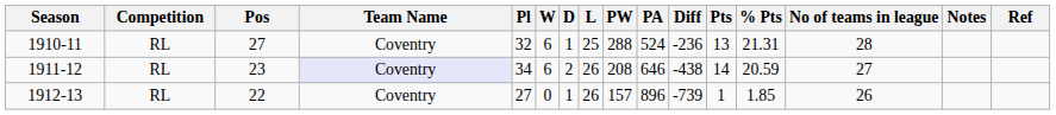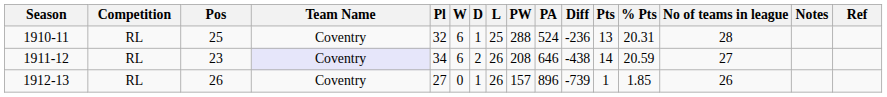 <table class="wikitable" style="text-align:center;">
 <tr>
 <th width=90 abbr="season">Season</th>
 <th width=100 abbr="Competition">Competition</th>
 <th width=75 abbr="Position">Pos</th>
 <th width=200 abbr="Club">Team Name</th>
 <th width 50 abbr="Pl">Pl</th>
 <th width 50 abbr="W">W</th>
 <th width 50 abbr="D">D</th>
 <th width 50 abbr="L">L</th>
 <th width 60 abbr="PF">PW</th>
 <th width 60 abbr="PA">PA</th>
 <th width 100 abbr="Diff">Diff</th>
 <th width 60 abbr="Pts">Pts</th>
 <th width 100 abbr="%">% Pts</th>
 <th width 100 abbr="No of Teams">No of teams in league</th>
 <th width=40 abbr="Notes">Notes</th>
 <th width=50 abbr="Ref">Ref</th>
 </tr>
 <tr>
 <td>1910-11</td>
 <td>RL</td>
-<td>27</td>
+<td>25</td>
 <td>Coventry</td>
 <td>32</td>
 <td>6</td>
 <td>1</td>
 <td>25</td>
 <td>288</td>
 <td>524</td>
 <td>-236</td>
 <td>13</td>
-<td>21.31</td>
+<td>20.31</td>
 <td>28</td>
 <td></td>
 <td></td>
 </tr>
 <tr>
 <td>1911-12</td>
 <td>RL</td>
 <td>23</td>
 <td style="background: lavender;">Coventry</td>
 <td>34</td>
 <td>6</td>
 <td>2</td>
 <td>26</td>
 <td>208</td>
 <td>646</td>
 <td>-438</td>
 <td>14</td>
 <td>20.59</td>
 <td>27</td>
 <td></td>
 <td></td>
 </tr>
 <tr>
 <td>1912-13</td>
 <td>RL</td>
-<td>22</td>
+<td>26</td>
 <td>Coventry</td>
 <td>27</td>
 <td>0</td>
 <td>1</td>
 <td>26</td>
 <td>157</td>
 <td>896</td>
 <td>-739</td>
 <td>1</td>
 <td>1.85</td>
 <td>26</td>
 <td></td>
 <td></td>
 </tr>
 </table>
